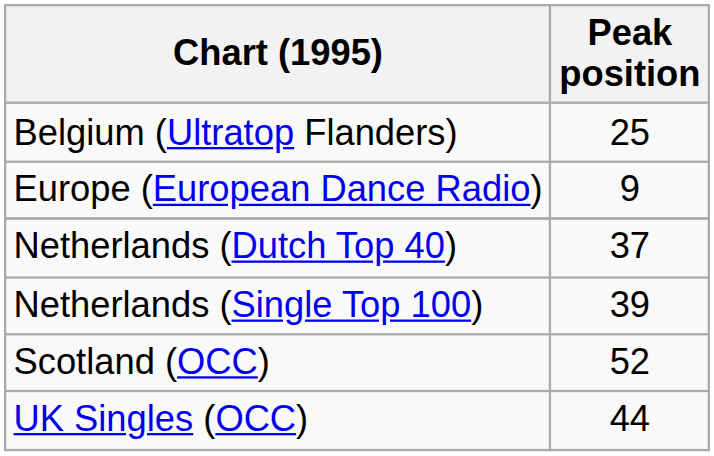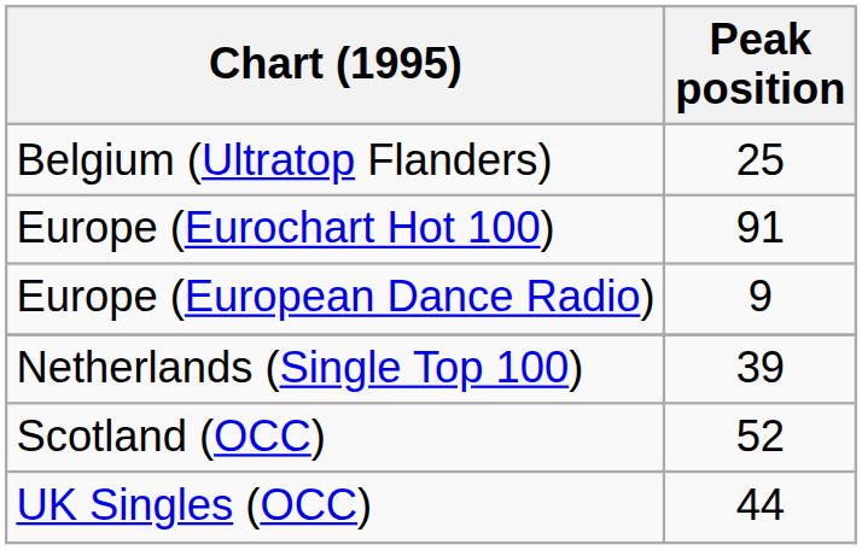 <table class="wikitable sortable">
 <tr>
 <th>Chart (1995)</th>
 <th>Peak<br>position</th>
 </tr>
 <tr>
 <td>Belgium (<a href='#'>Ultratop</a> Flanders)</td>
 <td align="center">25</td>
 </tr>
 <tr>
+<td>Europe (<a href='#'>Eurochart Hot 100</a>)</td>
+<td align="center">91</td>
+</tr>
+<tr>
 <td>Europe (<a href='#'>European Dance Radio</a>)</td>
 <td align="center">9</td>
 </tr>
 <tr>
-</tr>
-<tr>
-<td>Netherlands (<a href='#'>Dutch Top 40</a>)</td>
-<td align="center">37</td>
 </tr>
 <tr>
 <td>Netherlands (<a href='#'>Single Top 100</a>)</td>
 <td align="center">39</td>
 </tr>
 <tr>
 <td>Scotland (<a href='#'>OCC</a>)</td>
 <td align="center">52</td>
 </tr>
 <tr>
 <td><a href='#'>UK Singles</a> (<a href='#'>OCC</a>)</td>
 <td align="center">44</td>
 </tr>
 </table>
